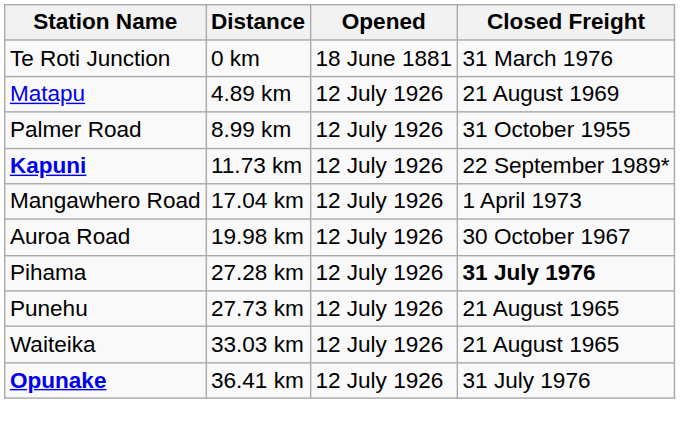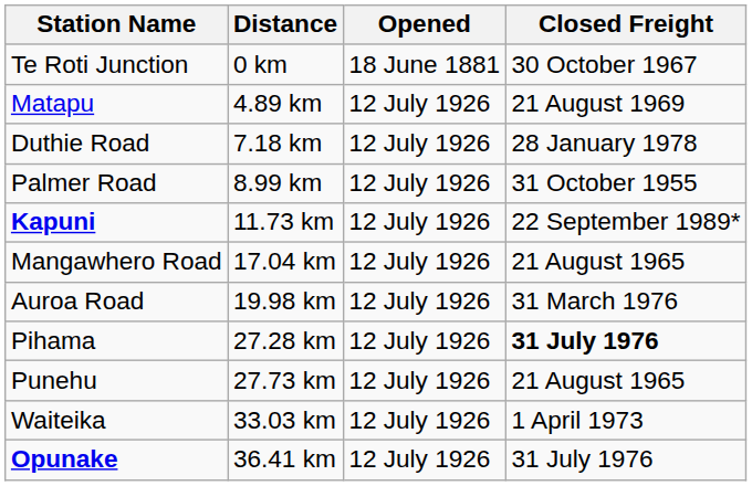 <table class="wikitable">
 <tr>
 <th>Station Name</th>
 <th>Distance</th>
 <th>Opened</th>
 <th>Closed Freight</th>
 </tr>
 <tr>
 <td>Te Roti Junction</td>
 <td>0 km</td>
 <td>18 June 1881</td>
-<td>31 March 1976</td>
+<td>30 October 1967</td>
 </tr>
 <tr>
 <td><a href='#'>Matapu</a></td>
 <td>4.89 km</td>
 <td>12 July 1926</td>
 <td>21 August 1969</td>
+</tr>
+<tr>
+<td>Duthie Road</td>
+<td>7.18 km</td>
+<td>12 July 1926</td>
+<td>28 January 1978</td>
 </tr>
 <tr>
 <td>Palmer Road</td>
 <td>8.99 km</td>
 <td>12 July 1926</td>
 <td>31 October 1955</td>
 </tr>
 <tr>
 <td><strong><a href='#'>Kapuni</a></strong></td>
 <td>11.73 km</td>
 <td>12 July 1926</td>
 <td>22 September 1989*</td>
 </tr>
 <tr>
 <td>Mangawhero Road</td>
 <td>17.04 km</td>
 <td>12 July 1926</td>
-<td>1 April 1973</td>
+<td>21 August 1965</td>
 </tr>
 <tr>
 <td>Auroa Road</td>
 <td>19.98 km</td>
 <td>12 July 1926</td>
-<td>30 October 1967</td>
+<td>31 March 1976</td>
 </tr>
 <tr>
 <td>Pihama</td>
 <td>27.28 km</td>
 <td>12 July 1926</td>
 <td><strong>31 July 1976</strong></td>
 </tr>
 <tr>
 <td>Punehu</td>
 <td>27.73 km</td>
 <td>12 July 1926</td>
 <td>21 August 1965</td>
 </tr>
 <tr>
 <td>Waiteika</td>
 <td>33.03 km</td>
 <td>12 July 1926</td>
-<td>21 August 1965</td>
+<td>1 April 1973</td>
 </tr>
 <tr>
 <td><strong><a href='#'>Opunake</a></strong></td>
 <td>36.41 km</td>
 <td>12 July 1926</td>
 <td>31 July 1976</td>
 </tr>
 </table>
